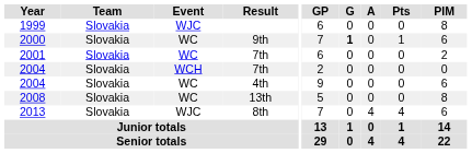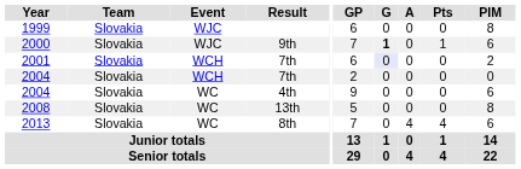 <table border="0" cellpadding="1" cellspacing="0" ID="Table3" style="text-align:center; width:40em">
 <tr ALIGN="center" bgcolor="#e0e0e0">
 <th>Year</th>
 <th>Team</th>
 <th>Event</th>
 <th>Result</th>
 <th rowspan="99" bgcolor="#ffffff"></th>
 <th>GP</th>
 <th>G</th>
 <th>A</th>
 <th>Pts</th>
 <th>PIM</th>
 </tr>
 <tr>
 <td><a href='#'>1999</a></td>
 <td><a href='#'>Slovakia</a></td>
 <td><a href='#'>WJC</a></td>
 <td></td>
 <td>6</td>
 <td>0</td>
 <td>0</td>
 <td>0</td>
 <td>8</td>
 </tr>
 <tr bgcolor="#f0f0f0">
 <td><a href='#'>2000</a></td>
 <td>Slovakia</td>
-<td>WC</td>
+<td>WJC</td>
 <td>9th</td>
 <td>7</td>
 <td><strong>1</strong></td>
 <td>0</td>
 <td>1</td>
 <td>6</td>
 </tr>
 <tr>
 <td><a href='#'>2001</a></td>
 <td><a href='#'>Slovakia</a></td>
-<td><a href='#'>WC</a></td>
+<td><a href='#'>WCH</a></td>
 <td>7th</td>
 <td>6</td>
-<td>0</td>
+<td style="background: lavender;">0</td>
 <td>0</td>
 <td>0</td>
 <td>2</td>
 </tr>
 <tr bgcolor="#f0f0f0">
 <td><a href='#'>2004</a></td>
 <td>Slovakia</td>
 <td><a href='#'>WCH</a></td>
 <td>7th</td>
 <td>2</td>
 <td>0</td>
 <td>0</td>
 <td>0</td>
 <td>0</td>
 </tr>
 <tr>
 <td><a href='#'>2004</a></td>
 <td>Slovakia</td>
 <td>WC</td>
 <td>4th</td>
 <td>9</td>
 <td>0</td>
 <td>0</td>
 <td>0</td>
 <td>6</td>
 </tr>
 <tr bgcolor="#f0f0f0">
 <td><a href='#'>2008</a></td>
 <td>Slovakia</td>
 <td>WC</td>
 <td>13th</td>
 <td>5</td>
 <td>0</td>
 <td>0</td>
 <td>0</td>
 <td>8</td>
 </tr>
 <tr>
 <td><a href='#'>2013</a></td>
 <td>Slovakia</td>
-<td>WJC</td>
+<td>WC</td>
 <td>8th</td>
 <td>7</td>
 <td>0</td>
 <td>4</td>
 <td>4</td>
 <td>6</td>
 </tr>
 <tr bgcolor="#e0e0e0">
 <th colspan="4">Junior totals</th>
 <th>13</th>
 <th>1</th>
 <th>0</th>
 <th>1</th>
 <th>14</th>
 </tr>
 <tr bgcolor="#e0e0e0">
 <th colspan="4">Senior totals</th>
 <th>29</th>
 <th>0</th>
 <th>4</th>
 <th>4</th>
 <th>22</th>
 </tr>
 </table>
